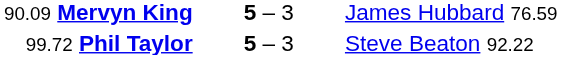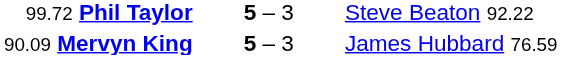 <table style="text-align:center">
 <tr>
 <th width=223></th>
 <th width=100></th>
 <th width=223></th>
 </tr>
 <tr>
+<td align=right><small><span>99.72</span></small> <strong><a href='#'>Phil Taylor</a></strong> </td>
+<td><strong>5</strong> – 3</td>
+<td align=left> <a href='#'>Steve Beaton</a> <small><span>92.22</span></small></td>
+</tr>
+<tr>
 <td align=right><small><span>90.09</span></small> <strong><a href='#'>Mervyn King</a></strong> </td>
 <td><strong>5</strong> – 3</td>
 <td align=left> <a href='#'>James Hubbard</a> <small><span>76.59</span></small></td>
 </tr>
-<tr>
-<td align=right><small><span>99.72</span></small> <strong><a href='#'>Phil Taylor</a></strong> </td>
-<td><strong>5</strong> – 3</td>
-<td align=left> <a href='#'>Steve Beaton</a> <small><span>92.22</span></small></td>
-</tr>
 </table>
